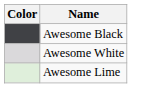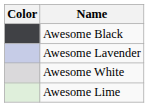 <table class="wikitable">
 <tr>
 <th>Color</th>
 <th>Name</th>
 </tr>
 <tr>
 <td bgcolor="404145"></td>
 <td>Awesome Black</td>
 </tr>
 <tr>
+<td bgcolor="c6cce7"></td>
+<td>Awesome Lavender</td>
+</tr>
+<tr>
 <td bgcolor="dad9db"></td>
 <td>Awesome White</td>
 </tr>
 <tr>
 <td bgcolor="dfefdb"></td>
 <td>Awesome Lime</td>
 </tr>
 </table>
